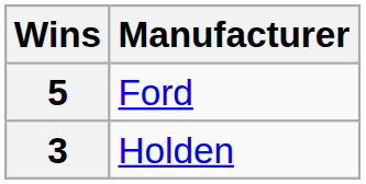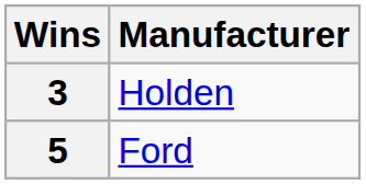 <table class="wikitable" style="font-size: 95%;">
 <tr>
 <th>Wins</th>
 <th>Manufacturer</th>
 </tr>
 <tr>
+<th>3</th>
+<td><a href='#'>Holden</a></td>
+</tr>
+<tr>
 <th>5</th>
 <td><a href='#'>Ford</a></td>
 </tr>
-<tr>
-<th>3</th>
-<td><a href='#'>Holden</a></td>
-</tr>
 </table>
